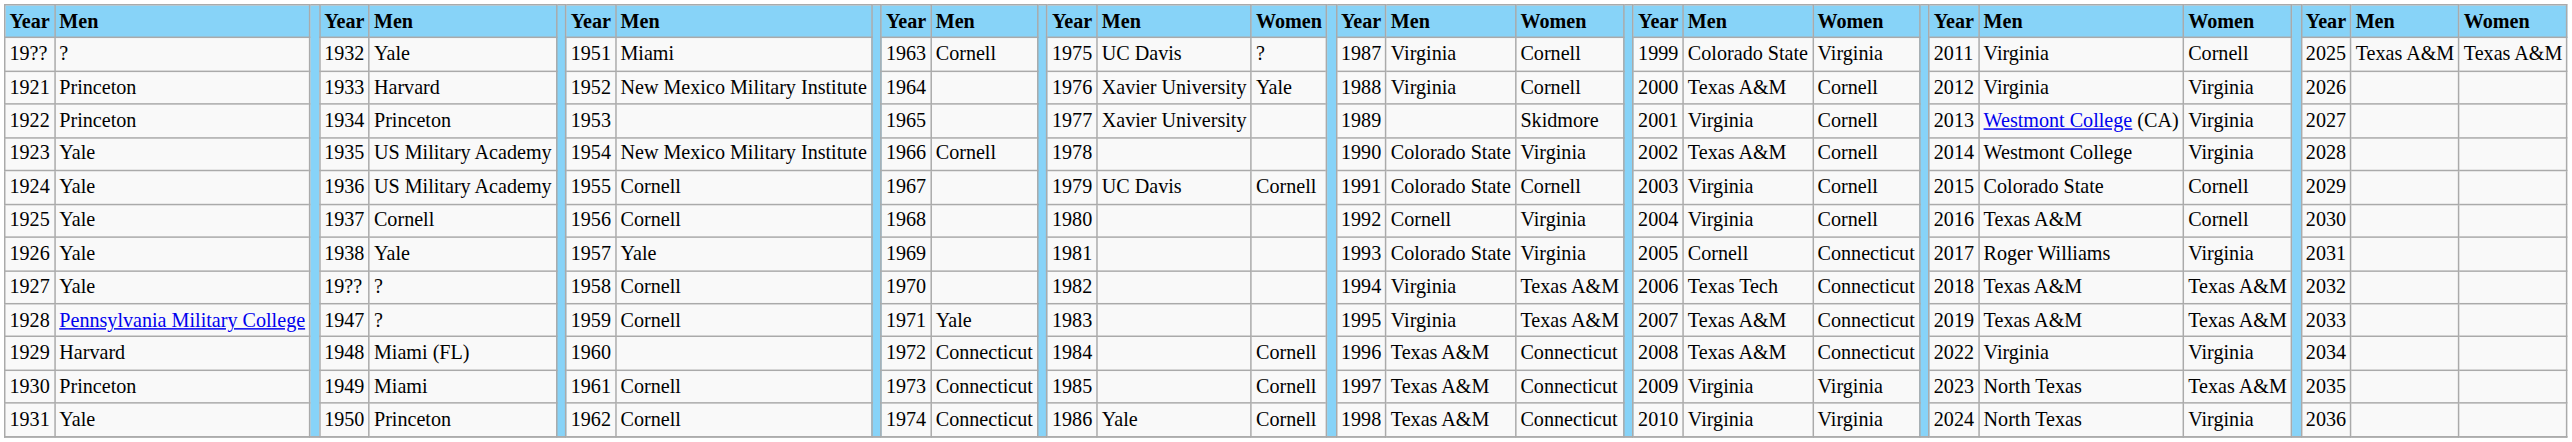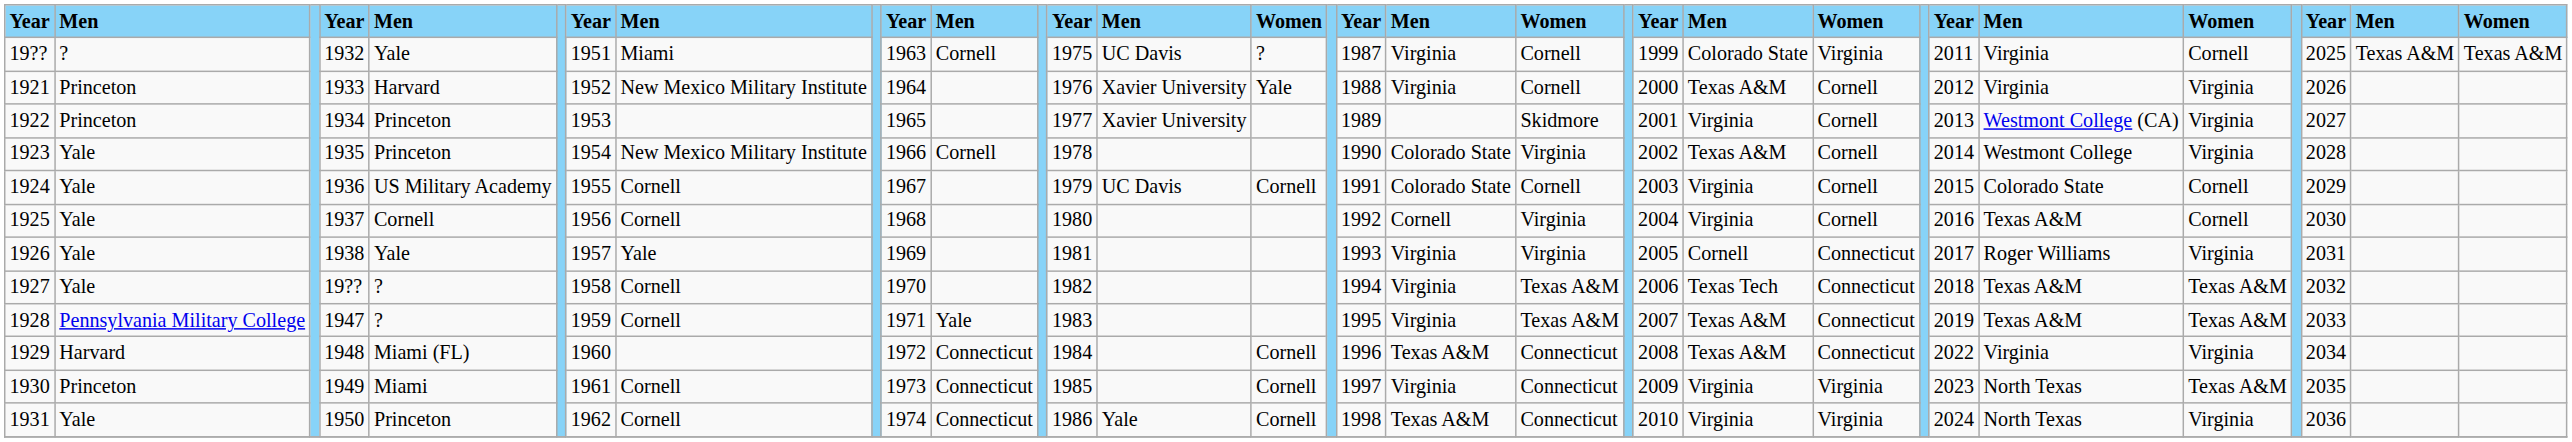 <table class="wikitable" style="font-size:85%;">
 <tr ! style="background-color: #87D3F8;">
 <td><strong>Year</strong></td>
 <td><strong>Men</strong></td>
 <td rowspan=13></td>
 <td><strong>Year</strong></td>
 <td><strong>Men</strong></td>
 <td rowspan=13></td>
 <td><strong>Year</strong></td>
 <td><strong>Men</strong></td>
 <td rowspan=13></td>
 <td><strong>Year</strong></td>
 <td><strong>Men</strong></td>
 <td rowspan=13></td>
 <td><strong>Year</strong></td>
 <td><strong>Men</strong></td>
 <td><strong>Women</strong></td>
 <td rowspan=13></td>
 <td><strong>Year</strong></td>
 <td><strong>Men</strong></td>
 <td><strong>Women</strong></td>
 <td rowspan=13></td>
 <td><strong>Year</strong></td>
 <td><strong>Men</strong></td>
 <td><strong>Women</strong></td>
 <td rowspan=13></td>
 <td><strong>Year</strong></td>
 <td><strong>Men</strong></td>
 <td><strong>Women</strong></td>
 <td rowspan=13></td>
 <td><strong>Year</strong></td>
 <td><strong>Men</strong></td>
 <td><strong>Women</strong></td>
 </tr>
 <tr --->
 <td>19??</td>
 <td>?</td>
 <td>1932</td>
 <td>Yale</td>
 <td>1951</td>
 <td>Miami</td>
 <td>1963</td>
 <td>Cornell</td>
 <td>1975</td>
 <td>UC Davis</td>
 <td>?</td>
 <td>1987</td>
 <td>Virginia</td>
 <td>Cornell</td>
 <td>1999</td>
 <td>Colorado State</td>
 <td>Virginia</td>
 <td>2011</td>
 <td>Virginia</td>
 <td>Cornell</td>
 <td>2025</td>
 <td>Texas A&M</td>
 <td>Texas A&M</td>
 </tr>
 <tr --->
 <td>1921</td>
 <td>Princeton</td>
 <td>1933</td>
 <td>Harvard</td>
 <td>1952</td>
 <td>New Mexico Military Institute </td>
 <td>1964</td>
 <td></td>
 <td>1976</td>
 <td>Xavier University</td>
 <td>Yale</td>
 <td>1988</td>
 <td>Virginia</td>
 <td>Cornell</td>
 <td>2000</td>
 <td>Texas A&M</td>
 <td>Cornell</td>
 <td>2012</td>
 <td>Virginia</td>
 <td>Virginia</td>
 <td>2026</td>
 <td></td>
 <td></td>
 </tr>
 <tr --->
 <td>1922</td>
 <td>Princeton</td>
 <td>1934</td>
 <td>Princeton</td>
 <td>1953</td>
 <td></td>
 <td>1965</td>
 <td></td>
 <td>1977</td>
 <td>Xavier University</td>
 <td></td>
 <td>1989</td>
 <td></td>
 <td>Skidmore</td>
 <td>2001</td>
 <td>Virginia</td>
 <td>Cornell</td>
 <td>2013</td>
 <td><a href='#'>Westmont College</a> (CA)</td>
 <td>Virginia</td>
 <td>2027</td>
 <td></td>
 <td></td>
 </tr>
 <tr --->
 <td>1923</td>
 <td>Yale</td>
 <td>1935</td>
-<td>US Military Academy</td>
+<td>Princeton</td>
 <td>1954</td>
 <td>New Mexico Military Institute </td>
 <td>1966</td>
 <td>Cornell</td>
 <td>1978</td>
 <td></td>
 <td></td>
 <td>1990</td>
 <td>Colorado State</td>
 <td>Virginia</td>
 <td>2002</td>
 <td>Texas A&M</td>
 <td>Cornell</td>
 <td>2014</td>
 <td>Westmont College</td>
 <td>Virginia</td>
 <td>2028</td>
 <td></td>
 <td></td>
 </tr>
 <tr --->
 <td>1924</td>
 <td>Yale</td>
 <td>1936</td>
 <td>US Military Academy</td>
 <td>1955</td>
 <td>Cornell</td>
 <td>1967</td>
 <td></td>
 <td>1979</td>
 <td>UC Davis</td>
 <td>Cornell</td>
 <td>1991</td>
 <td>Colorado State</td>
 <td>Cornell</td>
 <td>2003</td>
 <td>Virginia</td>
 <td>Cornell</td>
 <td>2015</td>
 <td>Colorado State</td>
 <td>Cornell</td>
 <td>2029</td>
 <td></td>
 <td></td>
 </tr>
 <tr --->
 <td>1925</td>
 <td>Yale</td>
 <td>1937</td>
 <td>Cornell</td>
 <td>1956</td>
 <td>Cornell</td>
 <td>1968</td>
 <td></td>
 <td>1980</td>
 <td></td>
 <td></td>
 <td>1992</td>
 <td>Cornell</td>
 <td>Virginia</td>
 <td>2004</td>
 <td>Virginia</td>
 <td>Cornell</td>
 <td>2016</td>
 <td>Texas A&M</td>
 <td>Cornell</td>
 <td>2030</td>
 <td></td>
 <td></td>
 </tr>
 <tr --->
 <td>1926</td>
 <td>Yale</td>
 <td>1938</td>
 <td>Yale</td>
 <td>1957</td>
 <td>Yale</td>
 <td>1969</td>
 <td></td>
 <td>1981</td>
 <td></td>
 <td></td>
 <td>1993</td>
-<td>Colorado State</td>
+<td>Virginia</td>
 <td>Virginia</td>
 <td>2005</td>
 <td>Cornell</td>
 <td>Connecticut</td>
 <td>2017</td>
 <td>Roger Williams</td>
 <td>Virginia</td>
 <td>2031</td>
 <td></td>
 <td></td>
 </tr>
 <tr --->
 <td>1927</td>
 <td>Yale</td>
 <td>19??</td>
 <td>?</td>
 <td>1958</td>
 <td>Cornell</td>
 <td>1970</td>
 <td></td>
 <td>1982</td>
 <td></td>
 <td></td>
 <td>1994</td>
 <td>Virginia</td>
 <td>Texas A&M</td>
 <td>2006</td>
 <td>Texas Tech</td>
 <td>Connecticut</td>
 <td>2018</td>
 <td>Texas A&M</td>
 <td>Texas A&M</td>
 <td>2032</td>
 <td></td>
 <td></td>
 </tr>
 <tr --->
 <td>1928</td>
 <td><a href='#'>Pennsylvania Military College</a></td>
 <td>1947</td>
 <td>?</td>
 <td>1959</td>
 <td>Cornell</td>
 <td>1971</td>
 <td>Yale</td>
 <td>1983</td>
 <td></td>
 <td></td>
 <td>1995</td>
 <td>Virginia</td>
 <td>Texas A&M</td>
 <td>2007</td>
 <td>Texas A&M</td>
 <td>Connecticut</td>
 <td>2019</td>
 <td>Texas A&M</td>
 <td>Texas A&M</td>
 <td>2033</td>
 <td></td>
 <td></td>
 </tr>
 <tr --->
 <td>1929</td>
 <td>Harvard</td>
 <td>1948</td>
 <td>Miami (FL)</td>
 <td>1960</td>
 <td></td>
 <td>1972</td>
 <td>Connecticut</td>
 <td>1984</td>
 <td></td>
 <td>Cornell</td>
 <td>1996</td>
 <td>Texas A&M</td>
 <td>Connecticut</td>
 <td>2008</td>
 <td>Texas A&M</td>
 <td>Connecticut</td>
 <td>2022</td>
 <td>Virginia</td>
 <td>Virginia</td>
 <td>2034</td>
 <td></td>
 <td></td>
 </tr>
 <tr --->
 <td>1930</td>
 <td>Princeton</td>
 <td>1949</td>
 <td>Miami</td>
 <td>1961</td>
 <td>Cornell</td>
 <td>1973</td>
 <td>Connecticut</td>
 <td>1985</td>
 <td></td>
 <td>Cornell</td>
 <td>1997</td>
-<td>Texas A&M</td>
+<td>Virginia</td>
 <td>Connecticut</td>
 <td>2009</td>
 <td>Virginia</td>
 <td>Virginia</td>
 <td>2023</td>
 <td>North Texas</td>
 <td>Texas A&M</td>
 <td>2035</td>
 <td></td>
 <td></td>
 </tr>
 <tr --->
 <td>1931</td>
 <td>Yale</td>
 <td>1950</td>
 <td>Princeton</td>
 <td>1962</td>
 <td>Cornell</td>
 <td>1974</td>
 <td>Connecticut</td>
 <td>1986</td>
 <td>Yale</td>
 <td>Cornell</td>
 <td>1998</td>
 <td>Texas A&M</td>
 <td>Connecticut</td>
 <td>2010</td>
 <td>Virginia</td>
 <td>Virginia</td>
 <td>2024</td>
 <td>North Texas</td>
 <td>Virginia</td>
 <td>2036</td>
 <td></td>
 <td></td>
 </tr>
 <tr --->
 </tr>
 </table>
